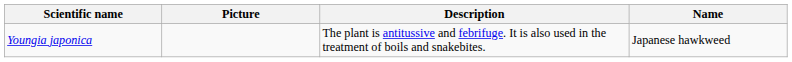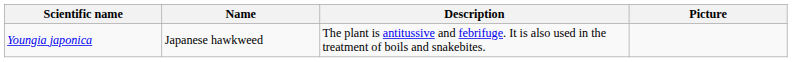 <table class="wikitable sortable">
 <tr>
 <th width=200px>Scientific name</th>
+<th width=200px>Name</th>
+<th width=400px>Description</th>
 <th width=200px>Picture</th>
-<th width=400px>Description</th>
-<th width=200px>Name</th>
 </tr>
 <tr>
 <td><em><a href='#'>Youngia japonica</a></em></td>
+<td>Japanese hawkweed</td>
+<td>The plant is <a href='#'>antitussive</a> and <a href='#'>febrifuge</a>. It is also used in the treatment of boils and snakebites.</td>
 <td></td>
-<td>The plant is <a href='#'>antitussive</a> and <a href='#'>febrifuge</a>. It is also used in the treatment of boils and snakebites.</td>
-<td>Japanese hawkweed</td>
 </tr>
 </table>
